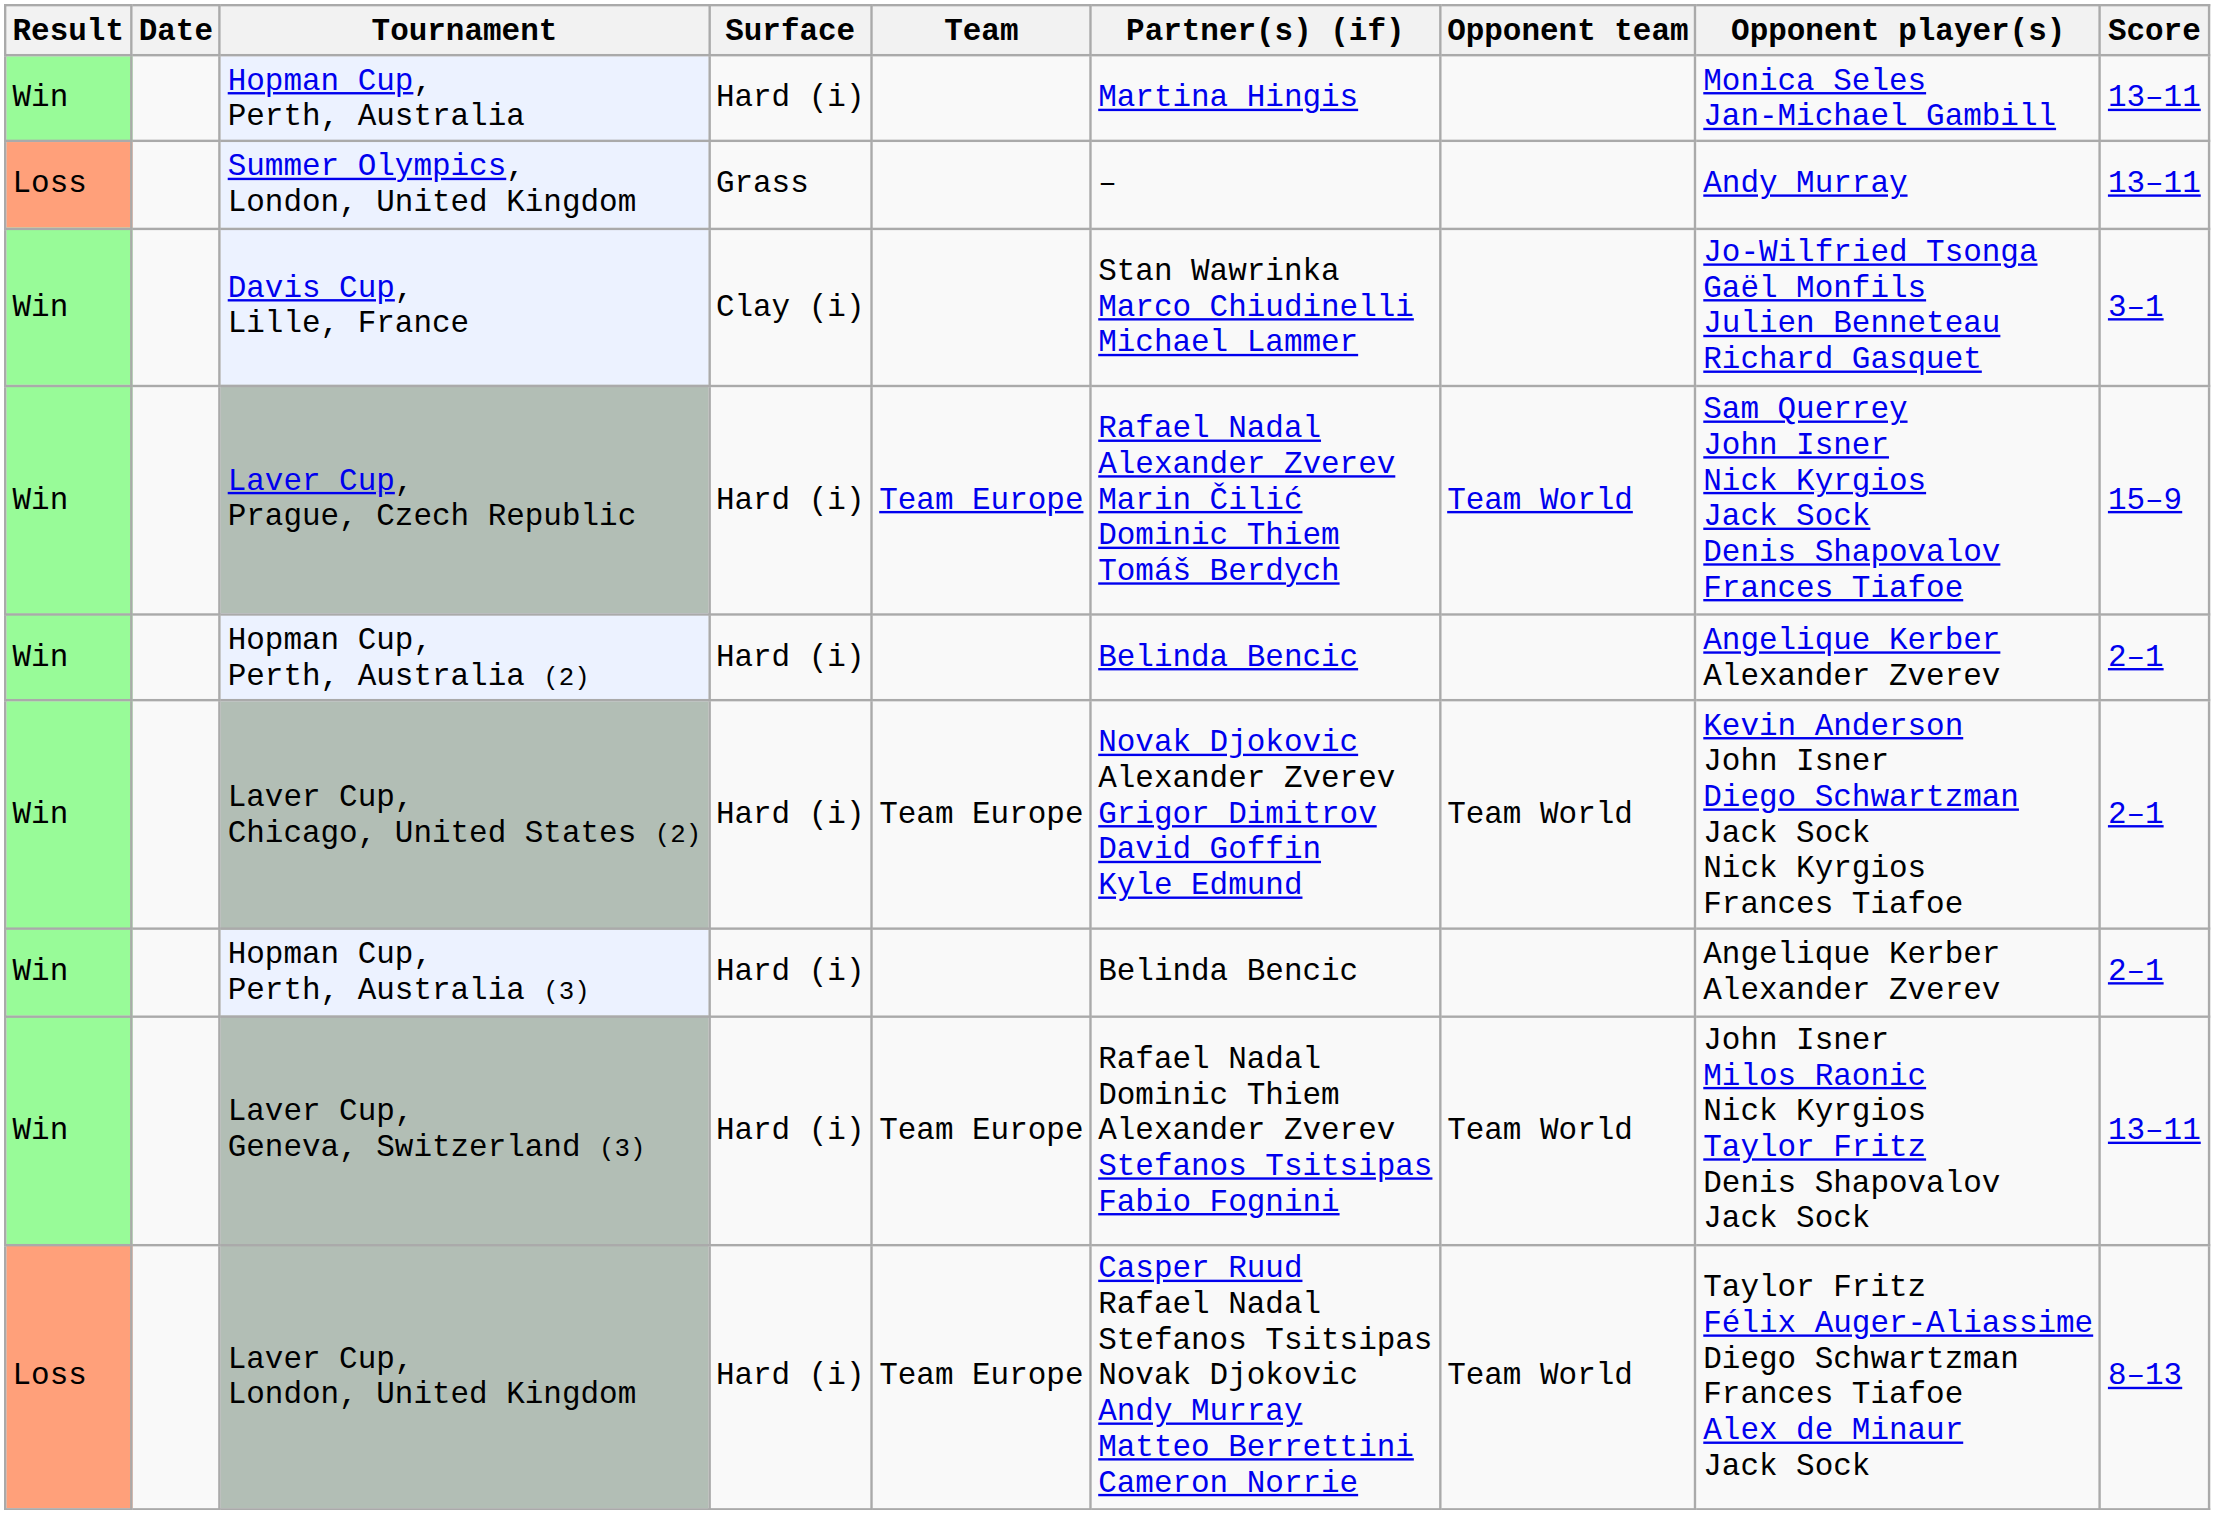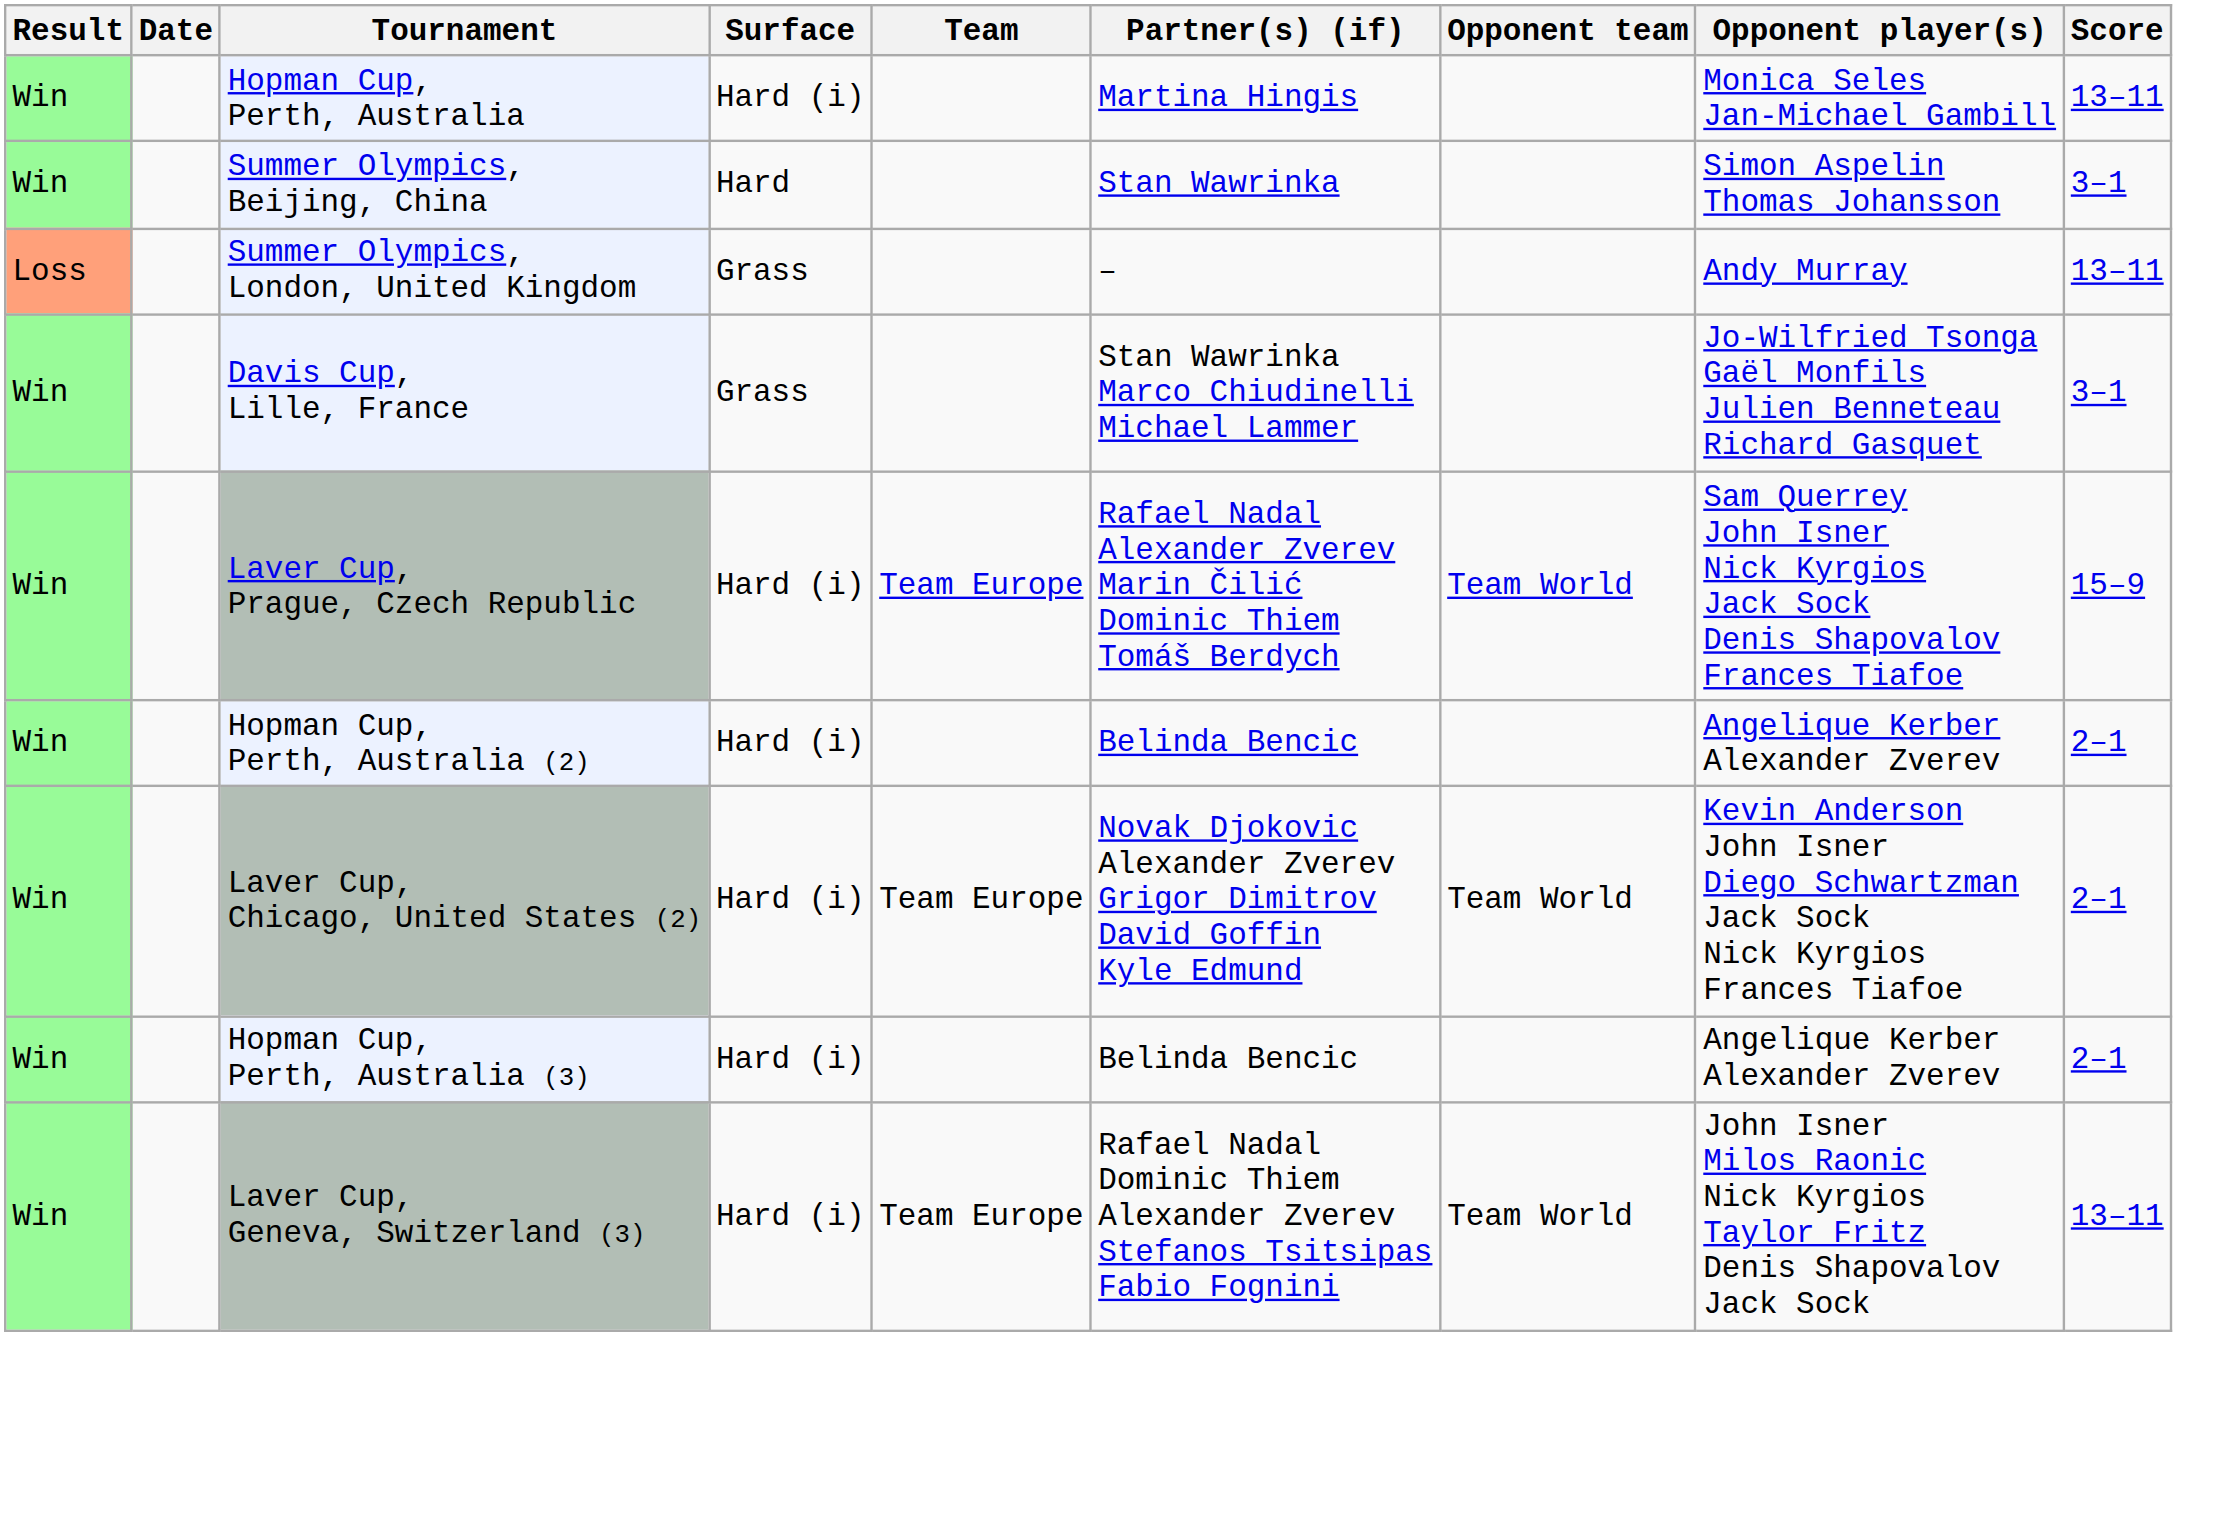 <table class="sortable wikitable nowrap">
 <tr>
 <th>Result</th>
 <th>Date</th>
 <th>Tournament</th>
 <th>Surface</th>
 <th class="unsortable">Team</th>
 <th class="unsortable">Partner(s) (if)</th>
 <th class="unsortable">Opponent team</th>
 <th class="unsortable">Opponent player(s)</th>
 <th class="unsortable">Score</th>
 </tr>
 <tr>
 <td bgcolor=98FB98>Win</td>
 <td><a href='#'></a></td>
 <td style="background:#ECF2FF;"><a href='#'>Hopman Cup</a>, <br> Perth, Australia</td>
 <td>Hard (i)</td>
 <td></td>
 <td><a href='#'>Martina Hingis</a></td>
 <td></td>
 <td><a href='#'>Monica Seles</a><br><a href='#'>Jan-Michael Gambill</a></td>
 <td><a href='#'>13–11</a></td>
 </tr>
 <tr>
+<td bgcolor=98FB98>Win</td>
+<td><a href='#'></a></td>
+<td style="background:#ECF2FF;"><a href='#'>Summer Olympics</a>, <br> Beijing, China</td>
+<td>Hard</td>
+<td></td>
+<td><a href='#'>Stan Wawrinka</a></td>
+<td></td>
+<td><a href='#'>Simon Aspelin</a><br><a href='#'>Thomas Johansson</a></td>
+<td><a href='#'>3–1</a></td>
+</tr>
+<tr>
 <td bgcolor=ffa07a>Loss</td>
 <td><a href='#'></a></td>
 <td style="background:#ECF2FF;"><a href='#'>Summer Olympics</a>, <br> London, United Kingdom</td>
 <td>Grass</td>
 <td></td>
 <td>–</td>
 <td></td>
 <td><a href='#'>Andy Murray</a></td>
 <td><a href='#'>13–11</a></td>
 </tr>
 <tr>
 <td bgcolor=98FB98>Win</td>
 <td><a href='#'></a></td>
 <td style="background:#ECF2FF;"><a href='#'>Davis Cup</a>, <br> Lille, France</td>
-<td>Clay (i)</td>
+<td>Grass</td>
 <td></td>
 <td>Stan Wawrinka<br><a href='#'>Marco Chiudinelli</a><br><a href='#'>Michael Lammer</a></td>
 <td></td>
 <td><a href='#'>Jo-Wilfried Tsonga</a><br><a href='#'>Gaël Monfils</a><br><a href='#'>Julien Benneteau</a><br><a href='#'>Richard Gasquet</a></td>
 <td><a href='#'>3–1</a></td>
 </tr>
 <tr>
 <td bgcolor=98FB98>Win</td>
 <td><a href='#'></a></td>
 <td style="background:#B2BEB5;"><a href='#'>Laver Cup</a>, <br> Prague, Czech Republic</td>
 <td>Hard (i)</td>
 <td> <a href='#'>Team Europe</a></td>
 <td><a href='#'>Rafael Nadal</a><br><a href='#'>Alexander Zverev</a><br><a href='#'>Marin Čilić</a><br><a href='#'>Dominic Thiem</a><br><a href='#'>Tomáš Berdych</a></td>
 <td> <a href='#'>Team World</a></td>
 <td><a href='#'>Sam Querrey</a><br><a href='#'>John Isner</a><br><a href='#'>Nick Kyrgios</a><br><a href='#'>Jack Sock</a><br><a href='#'>Denis Shapovalov</a><br><a href='#'>Frances Tiafoe</a></td>
 <td><a href='#'>15–9</a></td>
 </tr>
 <tr>
 <td bgcolor=98FB98>Win</td>
 <td><a href='#'></a></td>
 <td style="background:#ECF2FF;">Hopman Cup, <br> Perth, Australia <small>(2)</small></td>
 <td>Hard (i)</td>
 <td></td>
 <td><a href='#'>Belinda Bencic</a></td>
 <td></td>
 <td><a href='#'>Angelique Kerber</a><br>Alexander Zverev</td>
 <td><a href='#'>2–1</a></td>
 </tr>
 <tr>
 <td bgcolor=98FB98>Win</td>
 <td><a href='#'></a></td>
 <td style="background:#B2BEB5;">Laver Cup, <br> Chicago, United States <small>(2)</small></td>
 <td>Hard (i)</td>
 <td> Team Europe</td>
 <td><a href='#'>Novak Djokovic</a><br>Alexander Zverev<br><a href='#'>Grigor Dimitrov</a><br><a href='#'>David Goffin</a><br><a href='#'>Kyle Edmund</a></td>
 <td> Team World</td>
 <td><a href='#'>Kevin Anderson</a><br>John Isner<br><a href='#'>Diego Schwartzman</a><br>Jack Sock<br>Nick Kyrgios<br>Frances Tiafoe</td>
 <td><a href='#'>2–1</a></td>
 </tr>
 <tr>
 <td bgcolor=98FB98>Win</td>
 <td><a href='#'></a></td>
 <td style="background:#ECF2FF;">Hopman Cup, <br> Perth, Australia <small>(3)</small></td>
 <td>Hard (i)</td>
 <td></td>
 <td>Belinda Bencic</td>
 <td></td>
 <td>Angelique Kerber<br>Alexander Zverev</td>
 <td><a href='#'>2–1</a></td>
 </tr>
 <tr>
 <td bgcolor=98FB98>Win</td>
 <td><a href='#'></a></td>
 <td style="background:#B2BEB5;">Laver Cup, <br> Geneva, Switzerland <small>(3)</small></td>
 <td>Hard (i)</td>
 <td> Team Europe</td>
 <td>Rafael Nadal<br>Dominic Thiem<br>Alexander Zverev<br><a href='#'>Stefanos Tsitsipas</a><br><a href='#'>Fabio Fognini</a></td>
 <td> Team World</td>
 <td>John Isner<br><a href='#'>Milos Raonic</a><br>Nick Kyrgios<br><a href='#'>Taylor Fritz</a><br>Denis Shapovalov<br>Jack Sock</td>
 <td><a href='#'>13–11</a></td>
 </tr>
-<tr>
-<td bgcolor=ffa07a>Loss</td>
-<td><a href='#'></a></td>
-<td style="background:#B2BEB5;">Laver Cup, <br> London, United Kingdom</td>
-<td>Hard (i)</td>
-<td> Team Europe</td>
-<td><a href='#'>Casper Ruud</a><br>Rafael Nadal<br>Stefanos Tsitsipas<br>Novak Djokovic<br><a href='#'>Andy Murray</a><br><a href='#'>Matteo Berrettini</a><br><a href='#'>Cameron Norrie</a></td>
-<td> Team World</td>
-<td>Taylor Fritz<br><a href='#'>Félix Auger-Aliassime</a><br>Diego Schwartzman<br>Frances Tiafoe<br><a href='#'>Alex de Minaur</a><br>Jack Sock</td>
-<td><a href='#'>8–13</a></td>
-</tr>
 </table>
